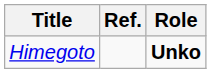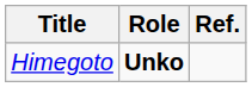 <table class="wikitable">
 <tr>
 <th>Title</th>
+<th>Role</th>
 <th>Ref.</th>
-<th>Role</th>
 </tr>
 <tr>
 <td><em><a href='#'>Himegoto</a></em></td>
+<td><strong>Unko</strong></td>
 <td></td>
-<td><strong>Unko</strong></td>
 </tr>
 </table>
